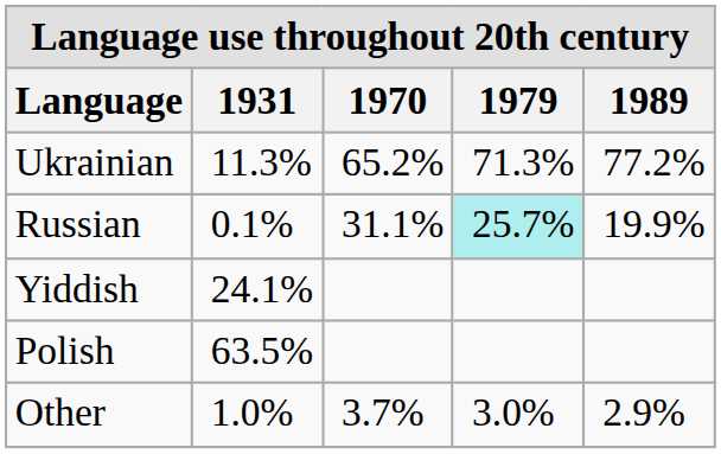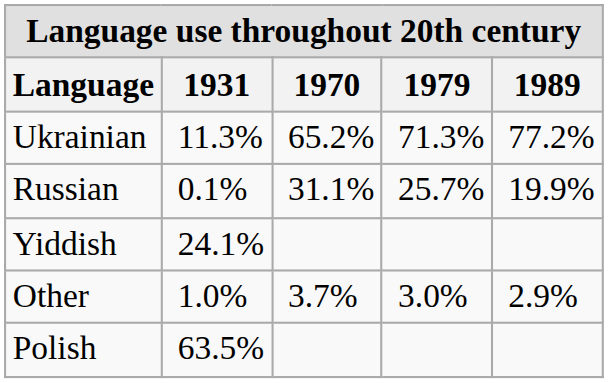 <table class="floatright wikitable">
 <tr>
 <th colspan="5" style="background:#E0E0E0;">Language use throughout 20th century</th>
 </tr>
 <tr>
 <th>Language</th>
 <th>1931</th>
 <th>1970</th>
 <th>1979</th>
 <th>1989</th>
 </tr>
 <tr>
 <td>Ukrainian</td>
 <td> 11.3%</td>
 <td> 65.2%</td>
 <td> 71.3%</td>
 <td> 77.2%</td>
 </tr>
 <tr>
 <td>Russian</td>
 <td> 0.1%</td>
 <td> 31.1%</td>
-<td style="background: paleturquoise;"> 25.7%</td>
+<td> 25.7%</td>
 <td> 19.9%</td>
 </tr>
 <tr>
 <td>Yiddish</td>
 <td> 24.1%</td>
-<td> </td>
-<td> </td>
-<td> </td>
-</tr>
-<tr>
-<td>Polish</td>
-<td> 63.5%</td>
 <td> </td>
 <td> </td>
 <td> </td>
 </tr>
 <tr>
 <td>Other</td>
 <td> 1.0%</td>
 <td> 3.7%</td>
 <td> 3.0%</td>
 <td> 2.9%</td>
 </tr>
+<tr>
+<td>Polish</td>
+<td> 63.5%</td>
+<td> </td>
+<td> </td>
+<td> </td>
+</tr>
 </table>
